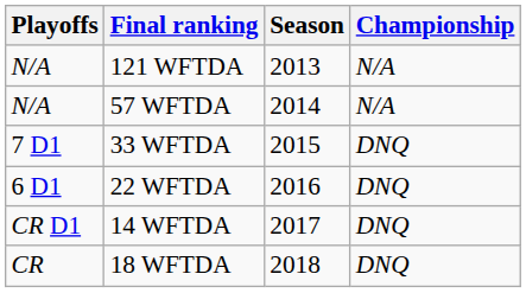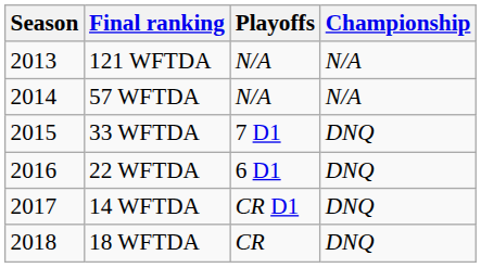 <table class="wikitable sortable">
 <tr>
+<th>Season</th>
+<th><a href='#'>Final ranking</a></th>
 <th>Playoffs</th>
-<th><a href='#'>Final ranking</a></th>
-<th>Season</th>
 <th><a href='#'>Championship</a></th>
 </tr>
 <tr>
+<td>2013</td>
+<td>121 WFTDA</td>
 <td><em>N/A</em></td>
-<td>121 WFTDA</td>
-<td>2013</td>
 <td><em>N/A</em></td>
 </tr>
 <tr>
+<td>2014</td>
+<td>57 WFTDA</td>
 <td><em>N/A</em></td>
-<td>57 WFTDA</td>
-<td>2014</td>
 <td><em>N/A</em></td>
 </tr>
 <tr>
+<td>2015</td>
+<td>33 WFTDA</td>
 <td>7 <a href='#'>D1</a></td>
-<td>33 WFTDA</td>
-<td>2015</td>
 <td><em>DNQ</em></td>
 </tr>
 <tr>
+<td>2016</td>
+<td>22 WFTDA</td>
 <td>6 <a href='#'>D1</a></td>
-<td>22 WFTDA</td>
-<td>2016</td>
 <td><em>DNQ</em></td>
 </tr>
 <tr>
+<td>2017</td>
+<td>14 WFTDA</td>
 <td><em>CR</em> <a href='#'>D1</a></td>
-<td>14 WFTDA</td>
-<td>2017</td>
 <td><em>DNQ</em></td>
 </tr>
 <tr>
+<td>2018</td>
+<td>18 WFTDA</td>
 <td><em>CR</em></td>
-<td>18 WFTDA</td>
-<td>2018</td>
 <td><em>DNQ</em></td>
 </tr>
 </table>
